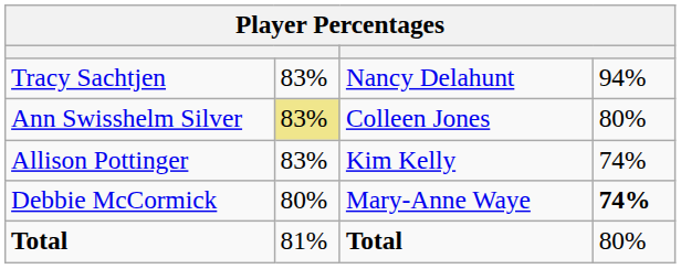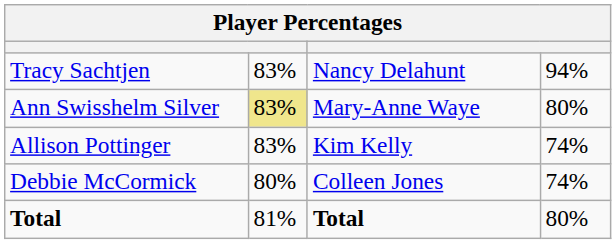 <table class="wikitable">
 <tr>
 <th colspan=4 width=400>Player Percentages</th>
 </tr>
 <tr>
 <th colspan=2 width=200></th>
 <th colspan=2 width=200></th>
 </tr>
 <tr>
 <td><a href='#'>Tracy Sachtjen</a></td>
 <td>83%</td>
 <td><a href='#'>Nancy Delahunt</a></td>
 <td>94%</td>
 </tr>
 <tr>
 <td><a href='#'>Ann Swisshelm Silver</a></td>
 <td style="background: khaki;">83%</td>
-<td><a href='#'>Colleen Jones</a></td>
+<td><a href='#'>Mary-Anne Waye</a></td>
 <td>80%</td>
 </tr>
 <tr>
 <td><a href='#'>Allison Pottinger</a></td>
 <td>83%</td>
 <td><a href='#'>Kim Kelly</a></td>
 <td>74%</td>
 </tr>
 <tr>
 <td><a href='#'>Debbie McCormick</a></td>
 <td>80%</td>
-<td><a href='#'>Mary-Anne Waye</a></td>
-<td><strong>74%</strong></td>
+<td><a href='#'>Colleen Jones</a></td>
+<td>74%</td>
 </tr>
 <tr>
 <td><strong>Total</strong></td>
 <td>81%</td>
 <td><strong>Total</strong></td>
 <td>80%</td>
 </tr>
 </table>
